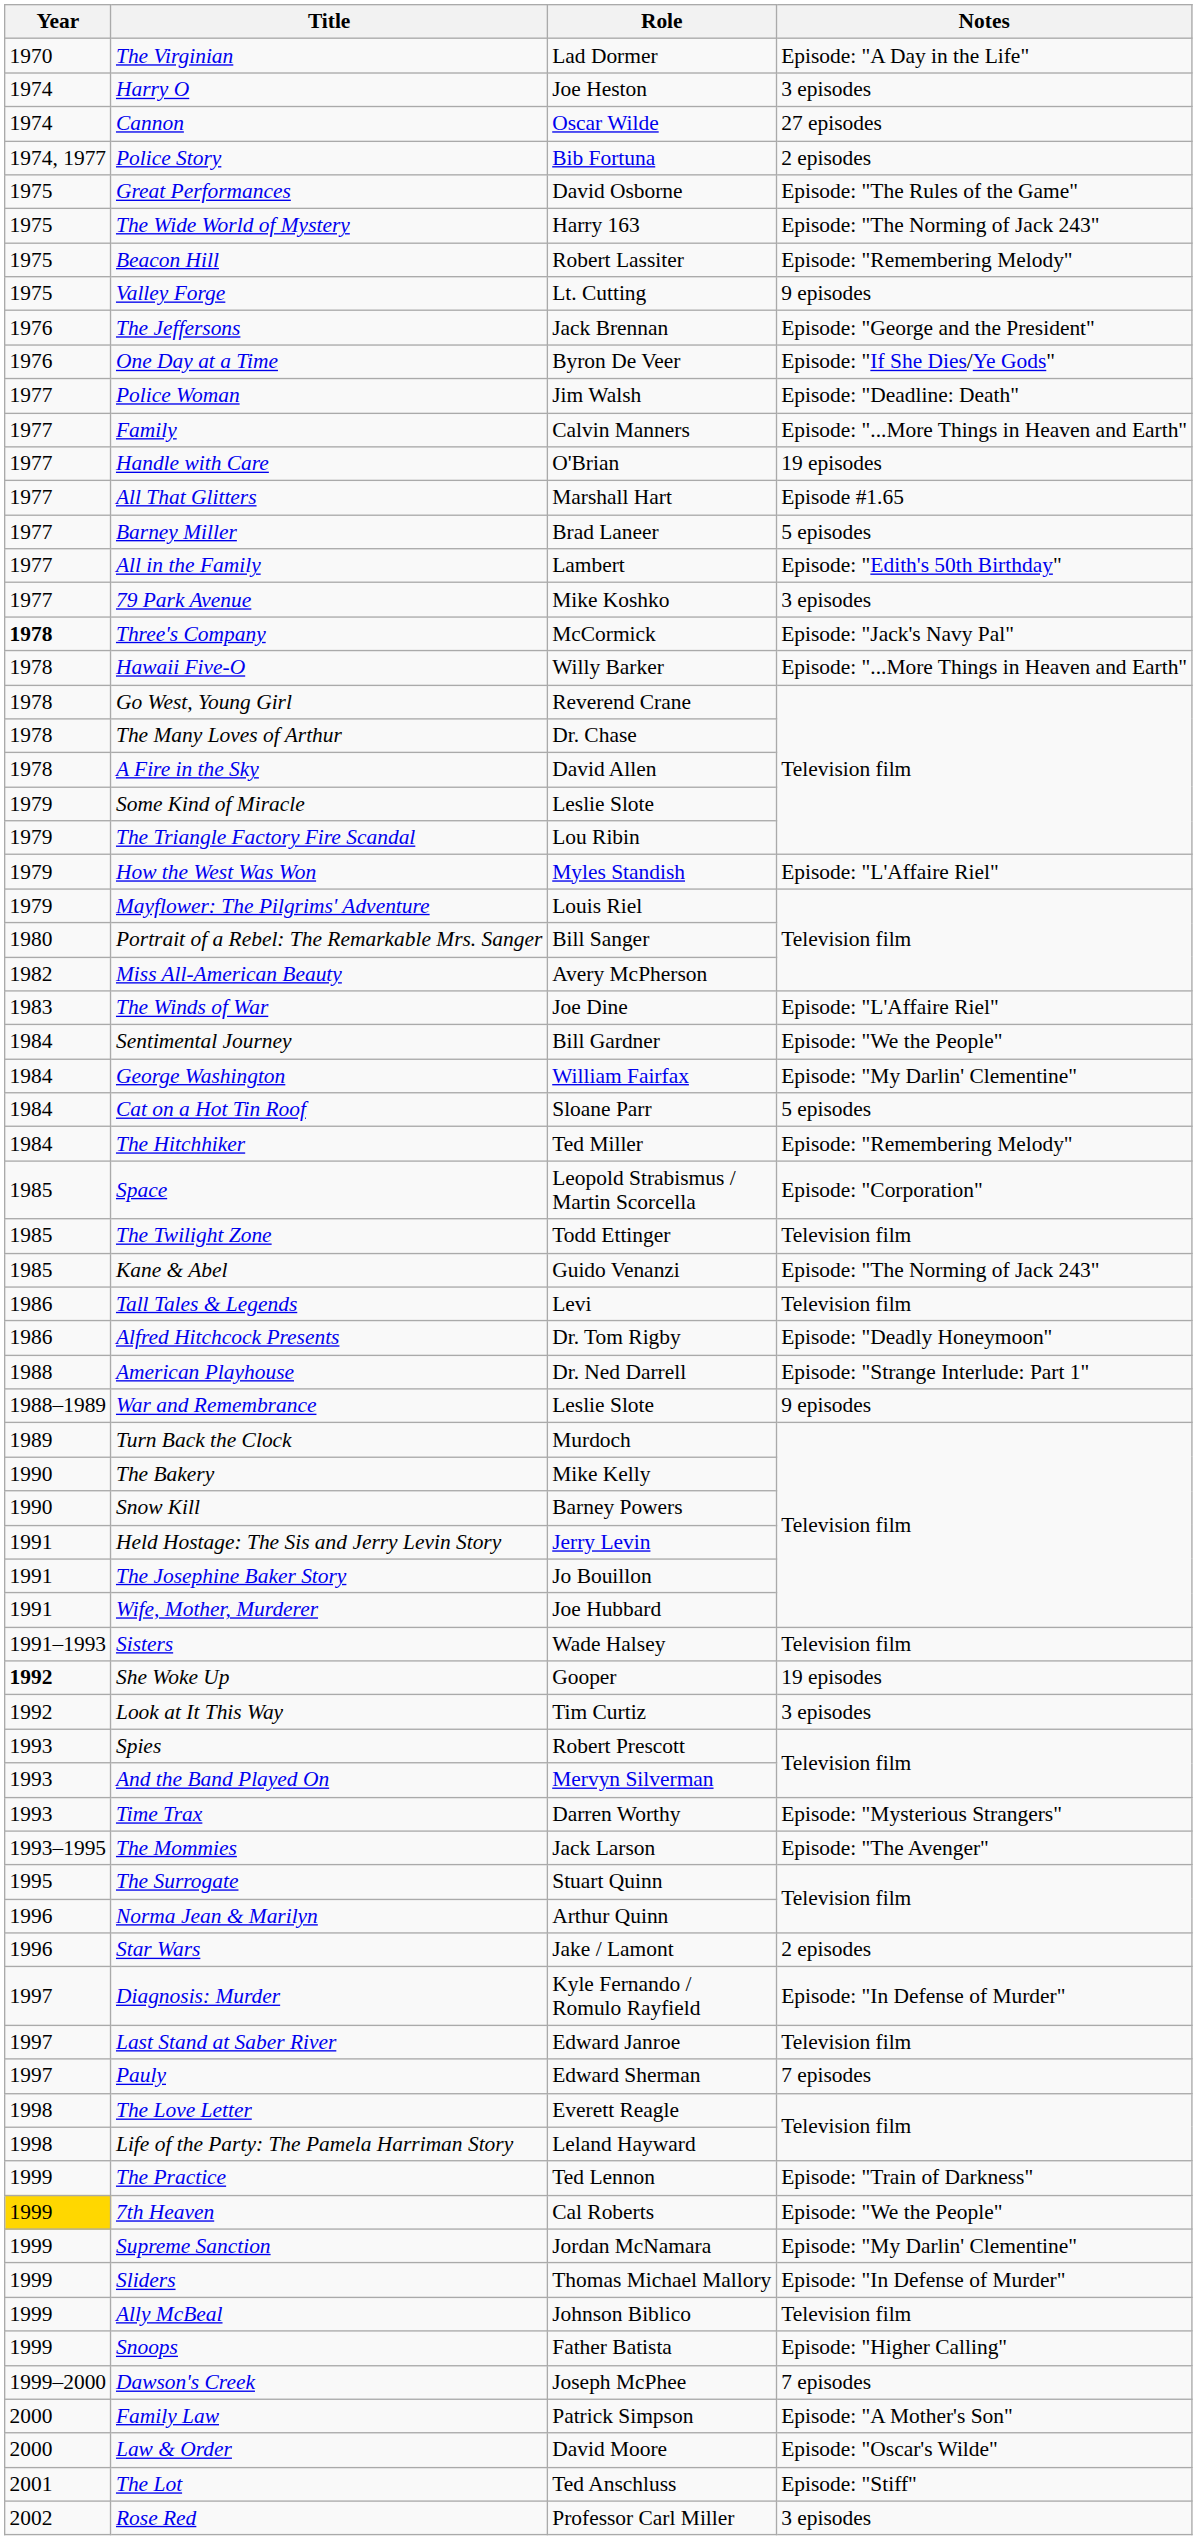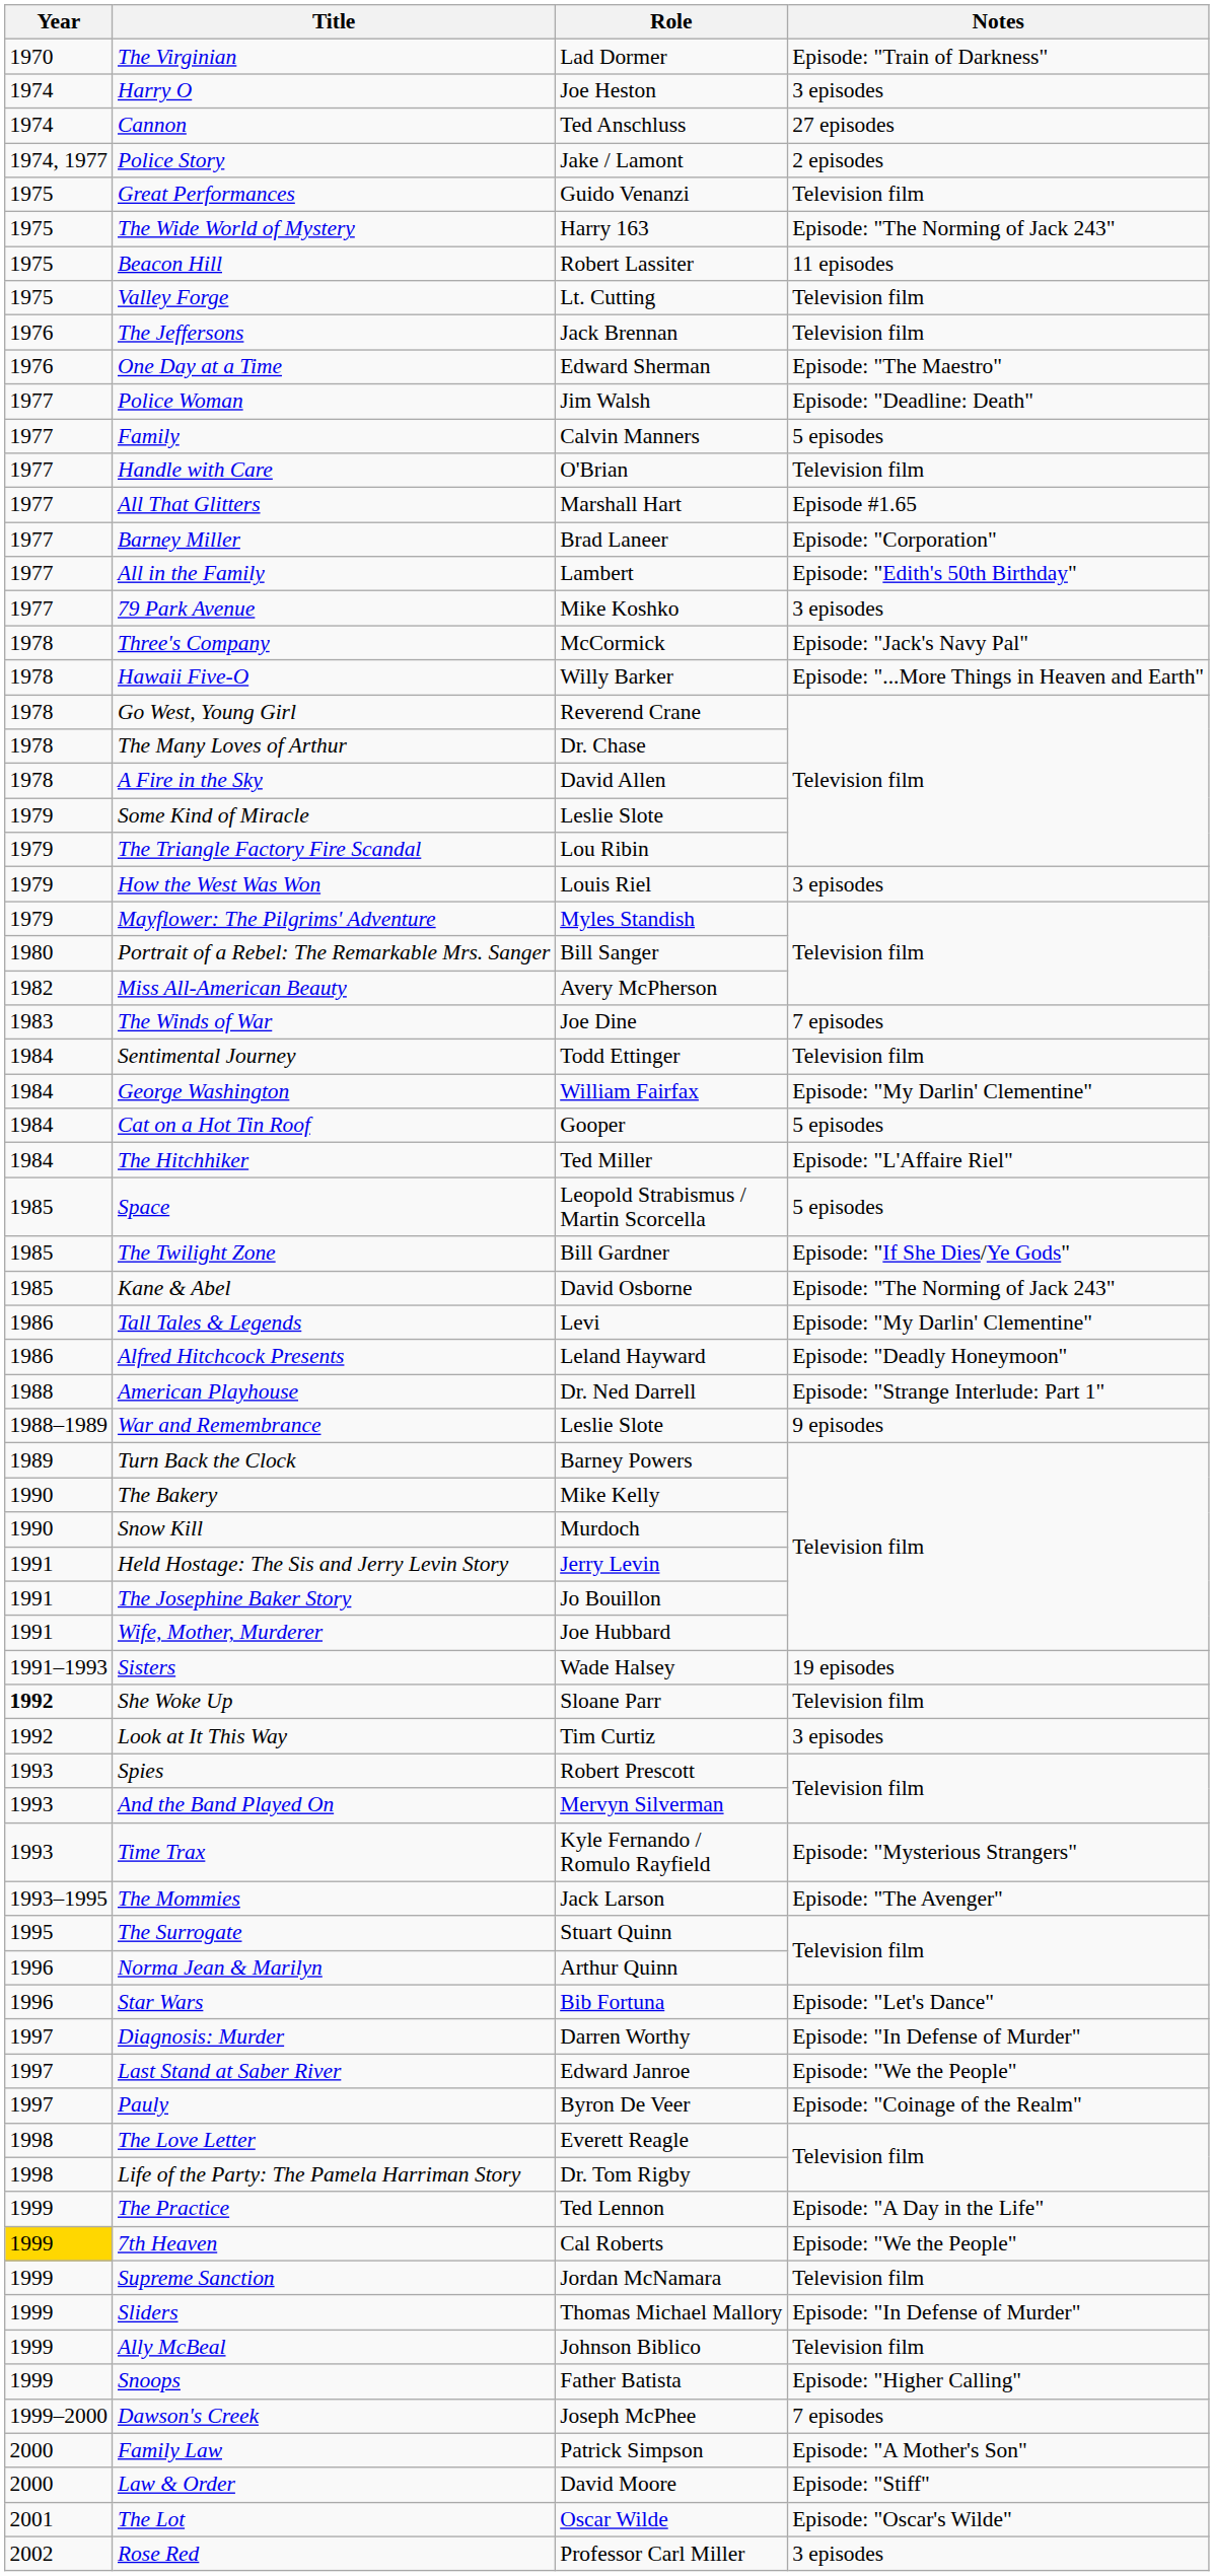 <table class="wikitable sortable">
 <tr>
 <th>Year</th>
 <th>Title</th>
 <th>Role</th>
 <th>Notes</th>
 </tr>
 <tr>
 <td>1970</td>
 <td><a href='#'><em>The Virginian</em></a></td>
 <td>Lad Dormer</td>
-<td>Episode: "A Day in the Life"</td>
+<td>Episode: "Train of Darkness"</td>
 </tr>
 <tr>
 <td>1974</td>
 <td><em><a href='#'>Harry O</a></em></td>
 <td>Joe Heston</td>
 <td>3 episodes</td>
 </tr>
 <tr>
 <td>1974</td>
 <td><a href='#'><em>Cannon</em></a></td>
-<td><a href='#'>Oscar Wilde</a></td>
+<td>Ted Anschluss</td>
 <td>27 episodes</td>
 </tr>
 <tr>
 <td>1974, 1977</td>
 <td><a href='#'><em>Police Story</em></a></td>
-<td><a href='#'>Bib Fortuna</a></td>
+<td>Jake / Lamont</td>
 <td>2 episodes</td>
 </tr>
 <tr>
 <td>1975</td>
 <td><em><a href='#'>Great Performances</a></em></td>
-<td>David Osborne</td>
-<td>Episode: "The Rules of the Game"</td>
+<td>Guido Venanzi</td>
+<td>Television film</td>
 </tr>
 <tr>
 <td>1975</td>
 <td><em><a href='#'>The Wide World of Mystery</a></em></td>
 <td>Harry 163</td>
 <td>Episode: "The Norming of Jack 243"</td>
 </tr>
 <tr>
 <td>1975</td>
 <td><a href='#'><em>Beacon Hill</em></a></td>
 <td>Robert Lassiter</td>
-<td>Episode: "Remembering Melody"</td>
+<td>11 episodes</td>
 </tr>
 <tr>
 <td>1975</td>
 <td><a href='#'><em>Valley Forge</em></a></td>
 <td>Lt. Cutting</td>
-<td>9 episodes</td>
+<td>Television film</td>
 </tr>
 <tr>
 <td>1976</td>
 <td><em><a href='#'>The Jeffersons</a></em></td>
 <td>Jack Brennan</td>
-<td>Episode: "George and the President"</td>
+<td>Television film</td>
 </tr>
 <tr>
 <td>1976</td>
 <td><a href='#'><em>One Day at a Time</em></a></td>
-<td>Byron De Veer</td>
-<td>Episode: "<a href='#'>If She Dies</a>/<a href='#'>Ye Gods</a>"</td>
+<td>Edward Sherman</td>
+<td>Episode: "The Maestro"</td>
 </tr>
 <tr>
 <td>1977</td>
 <td><a href='#'><em>Police Woman</em></a></td>
 <td>Jim Walsh</td>
 <td>Episode: "Deadline: Death"</td>
 </tr>
 <tr>
 <td>1977</td>
 <td><a href='#'><em>Family</em></a></td>
 <td>Calvin Manners</td>
-<td>Episode: "...More Things in Heaven and Earth"</td>
+<td>5 episodes</td>
 </tr>
 <tr>
 <td>1977</td>
 <td><a href='#'><em>Handle with Care</em></a></td>
 <td>O'Brian</td>
-<td>19 episodes</td>
+<td>Television film</td>
 </tr>
 <tr>
 <td>1977</td>
 <td><a href='#'><em>All That Glitters</em></a></td>
 <td>Marshall Hart</td>
 <td>Episode #1.65</td>
 </tr>
 <tr>
 <td>1977</td>
 <td><em><a href='#'>Barney Miller</a></em></td>
 <td>Brad Laneer</td>
-<td>5 episodes</td>
+<td>Episode: "Corporation"</td>
 </tr>
 <tr>
 <td>1977</td>
 <td><em><a href='#'>All in the Family</a></em></td>
 <td>Lambert</td>
 <td>Episode: "<a href='#'>Edith's 50th Birthday</a>"</td>
 </tr>
 <tr>
 <td>1977</td>
 <td><em><a href='#'>79 Park Avenue</a></em></td>
 <td>Mike Koshko</td>
 <td>3 episodes</td>
 </tr>
 <tr>
-<td><strong>1978</strong></td>
+<td>1978</td>
 <td><em><a href='#'>Three's Company</a></em></td>
 <td>McCormick</td>
 <td>Episode: "Jack's Navy Pal"</td>
 </tr>
 <tr>
 <td>1978</td>
 <td><a href='#'><em>Hawaii Five-O</em></a></td>
 <td>Willy Barker</td>
 <td>Episode: "...More Things in Heaven and Earth"</td>
 </tr>
 <tr>
 <td>1978</td>
 <td><em>Go West, Young Girl</em></td>
 <td>Reverend Crane</td>
 <td rowspan="5">Television film</td>
 </tr>
 <tr>
 <td>1978</td>
 <td><em>The Many Loves of Arthur</em></td>
 <td>Dr. Chase</td>
 </tr>
 <tr>
 <td>1978</td>
 <td><em><a href='#'>A Fire in the Sky</a></em></td>
 <td>David Allen</td>
 </tr>
 <tr>
 <td>1979</td>
 <td><em>Some Kind of Miracle</em></td>
 <td>Leslie Slote</td>
 </tr>
 <tr>
 <td>1979</td>
 <td><em><a href='#'>The Triangle Factory Fire Scandal</a></em></td>
 <td>Lou Ribin</td>
 </tr>
 <tr>
 <td>1979</td>
 <td><a href='#'><em>How the West Was Won</em></a></td>
-<td><a href='#'>Myles Standish</a></td>
-<td>Episode: "L'Affaire Riel"</td>
+<td>Louis Riel</td>
+<td>3 episodes</td>
 </tr>
 <tr>
 <td>1979</td>
 <td><em><a href='#'>Mayflower: The Pilgrims' Adventure</a></em></td>
-<td>Louis Riel</td>
+<td><a href='#'>Myles Standish</a></td>
 <td rowspan="3">Television film</td>
 </tr>
 <tr>
 <td>1980</td>
 <td><em>Portrait of a Rebel: The Remarkable Mrs. Sanger</em></td>
 <td>Bill Sanger</td>
 </tr>
 <tr>
 <td>1982</td>
 <td><em><a href='#'>Miss All-American Beauty</a></em></td>
 <td>Avery McPherson</td>
 </tr>
 <tr>
 <td>1983</td>
 <td><a href='#'><em>The Winds of War</em></a></td>
 <td>Joe Dine</td>
-<td>Episode: "L'Affaire Riel"</td>
+<td>7 episodes</td>
 </tr>
 <tr>
 <td>1984</td>
 <td><em>Sentimental Journey</em></td>
-<td>Bill Gardner</td>
-<td>Episode: "We the People"</td>
+<td>Todd Ettinger</td>
+<td>Television film</td>
 </tr>
 <tr>
 <td>1984</td>
 <td><a href='#'><em>George Washington</em></a></td>
 <td><a href='#'>William Fairfax</a></td>
 <td>Episode: "My Darlin' Clementine"</td>
 </tr>
 <tr>
 <td>1984</td>
 <td><a href='#'><em>Cat on a Hot Tin Roof</em></a></td>
-<td>Sloane Parr</td>
+<td>Gooper</td>
 <td>5 episodes</td>
 </tr>
 <tr>
 <td>1984</td>
 <td><a href='#'><em>The Hitchhiker</em></a></td>
 <td>Ted Miller</td>
-<td>Episode: "Remembering Melody"</td>
+<td>Episode: "L'Affaire Riel"</td>
 </tr>
 <tr>
 <td>1985</td>
 <td><a href='#'><em>Space</em></a></td>
 <td>Leopold Strabismus /<br>Martin Scorcella</td>
-<td>Episode: "Corporation"</td>
+<td>5 episodes</td>
 </tr>
 <tr>
 <td>1985</td>
 <td><a href='#'><em>The Twilight Zone</em></a></td>
-<td>Todd Ettinger</td>
-<td>Television film</td>
+<td>Bill Gardner</td>
+<td>Episode: "<a href='#'>If She Dies</a>/<a href='#'>Ye Gods</a>"</td>
 </tr>
 <tr>
 <td>1985</td>
 <td><em>Kane & Abel</em></td>
-<td>Guido Venanzi</td>
+<td>David Osborne</td>
 <td>Episode: "The Norming of Jack 243"</td>
 </tr>
 <tr>
 <td>1986</td>
 <td><em><a href='#'>Tall Tales & Legends</a></em></td>
 <td>Levi</td>
-<td>Television film</td>
+<td>Episode: "My Darlin' Clementine"</td>
 </tr>
 <tr>
 <td>1986</td>
 <td><a href='#'><em>Alfred Hitchcock Presents</em></a></td>
-<td>Dr. Tom Rigby</td>
+<td>Leland Hayward</td>
 <td>Episode: "Deadly Honeymoon"</td>
 </tr>
 <tr>
 <td>1988</td>
 <td><em><a href='#'>American Playhouse</a></em></td>
 <td>Dr. Ned Darrell</td>
 <td>Episode: "Strange Interlude: Part 1"</td>
 </tr>
 <tr>
 <td>1988–1989</td>
 <td><a href='#'><em>War and Remembrance</em></a></td>
 <td>Leslie Slote</td>
 <td>9 episodes</td>
 </tr>
 <tr>
 <td>1989</td>
 <td><em>Turn Back the Clock</em></td>
-<td>Murdoch</td>
+<td>Barney Powers</td>
 <td rowspan="6">Television film</td>
 </tr>
 <tr>
 <td>1990</td>
 <td><em>The Bakery</em></td>
 <td>Mike Kelly</td>
 </tr>
 <tr>
 <td>1990</td>
 <td><em>Snow Kill</em></td>
-<td>Barney Powers</td>
+<td>Murdoch</td>
 </tr>
 <tr>
 <td>1991</td>
 <td><em>Held Hostage: The Sis and Jerry Levin Story</em></td>
 <td><a href='#'>Jerry Levin</a></td>
 </tr>
 <tr>
 <td>1991</td>
 <td><em><a href='#'>The Josephine Baker Story</a></em></td>
 <td>Jo Bouillon</td>
 </tr>
 <tr>
 <td>1991</td>
 <td><em><a href='#'>Wife, Mother, Murderer</a></em></td>
 <td>Joe Hubbard</td>
 </tr>
 <tr>
 <td>1991–1993</td>
 <td><a href='#'><em>Sisters</em></a></td>
 <td>Wade Halsey</td>
-<td>Television film</td>
+<td>19 episodes</td>
 </tr>
 <tr>
 <td><strong>1992</strong></td>
 <td><em>She Woke Up</em></td>
-<td>Gooper</td>
-<td>19 episodes</td>
+<td>Sloane Parr</td>
+<td>Television film</td>
 </tr>
 <tr>
 <td>1992</td>
 <td><em>Look at It This Way</em></td>
 <td>Tim Curtiz</td>
 <td>3 episodes</td>
 </tr>
 <tr>
 <td>1993</td>
 <td><em>Spies</em></td>
 <td>Robert Prescott</td>
 <td rowspan="2">Television film</td>
 </tr>
 <tr>
 <td>1993</td>
 <td><a href='#'><em>And the Band Played On</em></a></td>
 <td><a href='#'>Mervyn Silverman</a></td>
 </tr>
 <tr>
 <td>1993</td>
 <td><em><a href='#'>Time Trax</a></em></td>
-<td>Darren Worthy</td>
+<td>Kyle Fernando /<br>Romulo Rayfield</td>
 <td>Episode: "Mysterious Strangers"</td>
 </tr>
 <tr>
 <td>1993–1995</td>
 <td><a href='#'><em>The Mommies</em></a></td>
 <td>Jack Larson</td>
 <td>Episode: "The Avenger"</td>
 </tr>
 <tr>
 <td>1995</td>
 <td><a href='#'><em>The Surrogate</em></a></td>
 <td>Stuart Quinn</td>
 <td rowspan="2">Television film</td>
 </tr>
 <tr>
 <td>1996</td>
 <td><em><a href='#'>Norma Jean & Marilyn</a></em></td>
 <td>Arthur Quinn</td>
 </tr>
 <tr>
 <td>1996</td>
 <td><a href='#'><em>Star Wars</em></a></td>
-<td>Jake / Lamont</td>
-<td>2 episodes</td>
+<td><a href='#'>Bib Fortuna</a></td>
+<td>Episode: "Let's Dance"</td>
 </tr>
 <tr>
 <td>1997</td>
 <td><em><a href='#'>Diagnosis: Murder</a></em></td>
-<td>Kyle Fernando /<br>Romulo Rayfield</td>
+<td>Darren Worthy</td>
 <td>Episode: "In Defense of Murder"</td>
 </tr>
 <tr>
 <td>1997</td>
 <td><em><a href='#'>Last Stand at Saber River</a></em></td>
 <td>Edward Janroe</td>
-<td>Television film</td>
+<td>Episode: "We the People"</td>
 </tr>
 <tr>
 <td>1997</td>
 <td><em><a href='#'>Pauly</a></em></td>
-<td>Edward Sherman</td>
-<td>7 episodes</td>
+<td>Byron De Veer</td>
+<td>Episode: "Coinage of the Realm"</td>
 </tr>
 <tr>
 <td>1998</td>
 <td><a href='#'><em>The Love Letter</em></a></td>
 <td>Everett Reagle</td>
 <td rowspan="2">Television film</td>
 </tr>
 <tr>
 <td>1998</td>
 <td><em>Life of the Party: The Pamela Harriman Story</em></td>
-<td>Leland Hayward</td>
+<td>Dr. Tom Rigby</td>
 </tr>
 <tr>
 <td>1999</td>
 <td><em><a href='#'>The Practice</a></em></td>
 <td>Ted Lennon</td>
-<td>Episode: "Train of Darkness"</td>
+<td>Episode: "A Day in the Life"</td>
 </tr>
 <tr>
 <td style="background: gold;">1999</td>
 <td><a href='#'><em>7th Heaven</em></a></td>
 <td>Cal Roberts</td>
 <td>Episode: "We the People"</td>
 </tr>
 <tr>
 <td>1999</td>
 <td><em><a href='#'>Supreme Sanction</a></em></td>
 <td>Jordan McNamara</td>
-<td>Episode: "My Darlin' Clementine"</td>
+<td>Television film</td>
 </tr>
 <tr>
 <td>1999</td>
 <td><em><a href='#'>Sliders</a></em></td>
 <td>Thomas Michael Mallory</td>
 <td>Episode: "In Defense of Murder"</td>
 </tr>
 <tr>
 <td>1999</td>
 <td><em><a href='#'>Ally McBeal</a></em></td>
 <td>Johnson Biblico</td>
 <td>Television film</td>
 </tr>
 <tr>
 <td>1999</td>
 <td><a href='#'><em>Snoops</em></a></td>
 <td>Father Batista</td>
 <td>Episode: "Higher Calling"</td>
 </tr>
 <tr>
 <td>1999–2000</td>
 <td><em><a href='#'>Dawson's Creek</a></em></td>
 <td>Joseph McPhee</td>
 <td>7 episodes</td>
 </tr>
 <tr>
 <td>2000</td>
 <td><a href='#'><em>Family Law</em></a></td>
 <td>Patrick Simpson</td>
 <td>Episode: "A Mother's Son"</td>
 </tr>
 <tr>
 <td>2000</td>
 <td><em><a href='#'>Law & Order</a></em></td>
 <td>David Moore</td>
-<td>Episode: "Oscar's Wilde"</td>
+<td>Episode: "Stiff"</td>
 </tr>
 <tr>
 <td>2001</td>
 <td><em><a href='#'>The Lot</a></em></td>
-<td>Ted Anschluss</td>
-<td>Episode: "Stiff"</td>
+<td><a href='#'>Oscar Wilde</a></td>
+<td>Episode: "Oscar's Wilde"</td>
 </tr>
 <tr>
 <td>2002</td>
 <td><a href='#'><em>Rose Red</em></a></td>
 <td>Professor Carl Miller</td>
 <td>3 episodes</td>
 </tr>
 </table>
